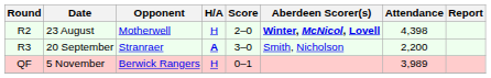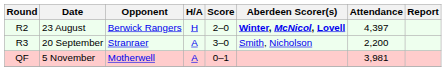 <table class="wikitable" style="text-align:center">
 <tr>
 <th>Round</th>
 <th>Date</th>
 <th>Opponent</th>
 <th>H/A</th>
 <th>Score</th>
 <th>Aberdeen Scorer(s)</th>
 <th>Attendance</th>
 <th>Report</th>
 </tr>
 <tr bgcolor=#EEFFEE>
 <td>R2</td>
 <td align=left>23 August</td>
-<td align=left><a href='#'>Motherwell</a></td>
+<td align=left><a href='#'>Berwick Rangers</a></td>
 <td><a href='#'>H</a></td>
 <td>2–0</td>
 <td align=left><strong><a href='#'>Winter</a>, <em><a href='#'>McNicol</a></em>, <a href='#'>Lovell</a></strong></td>
-<td>4,398</td>
+<td>4,397</td>
 <td></td>
 </tr>
 <tr bgcolor=#EEFFEE>
 <td>R3</td>
 <td align=left>20 September</td>
 <td align=left><a href='#'>Stranraer</a></td>
-<td><strong><a href='#'>A</a></strong></td>
+<td><a href='#'>A</a></td>
 <td>3–0</td>
 <td align=left><a href='#'>Smith</a>, <a href='#'>Nicholson</a></td>
 <td>2,200</td>
 <td></td>
 </tr>
 <tr bgcolor=#FFCCCC>
 <td>QF</td>
 <td align=left>5 November</td>
-<td align=left><a href='#'>Berwick Rangers</a></td>
-<td><a href='#'>H</a></td>
+<td align=left><a href='#'>Motherwell</a></td>
+<td><a href='#'>A</a></td>
 <td>0–1</td>
 <td align=left></td>
-<td>3,989</td>
+<td>3,981</td>
 <td></td>
 </tr>
 <tr>
 </tr>
 </table>
